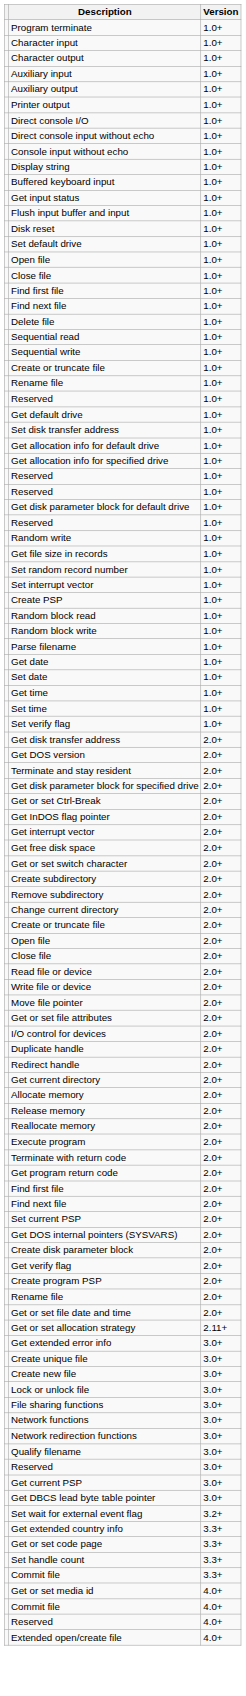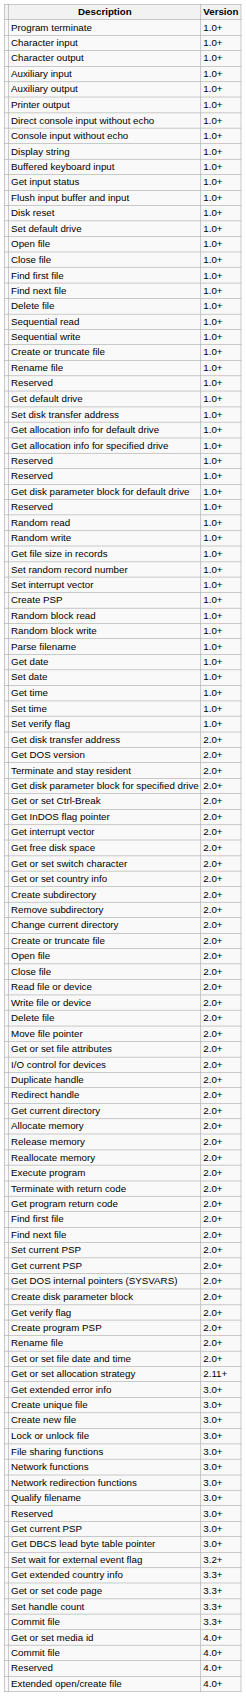 <table class="wikitable" border="1">
 <tr>
 <th></th>
 <th>Description</th>
 <th>Version</th>
 </tr>
 <tr>
 <td></td>
 <td>Program terminate</td>
 <td>1.0+</td>
 </tr>
 <tr>
 <td></td>
 <td>Character input</td>
 <td>1.0+</td>
 </tr>
 <tr>
 <td></td>
 <td>Character output</td>
 <td>1.0+</td>
 </tr>
 <tr>
 <td></td>
 <td>Auxiliary input</td>
 <td>1.0+</td>
 </tr>
 <tr>
 <td></td>
 <td>Auxiliary output</td>
 <td>1.0+</td>
 </tr>
 <tr>
 <td></td>
 <td>Printer output</td>
-<td>1.0+</td>
-</tr>
-<tr>
-<td></td>
-<td>Direct console I/O</td>
 <td>1.0+</td>
 </tr>
 <tr>
 <td></td>
 <td>Direct console input without echo</td>
 <td>1.0+</td>
 </tr>
 <tr>
 <td></td>
 <td>Console input without echo</td>
 <td>1.0+</td>
 </tr>
 <tr>
 <td></td>
 <td>Display string</td>
 <td>1.0+</td>
 </tr>
 <tr>
 <td></td>
 <td>Buffered keyboard input</td>
 <td>1.0+</td>
 </tr>
 <tr>
 <td></td>
 <td>Get input status</td>
 <td>1.0+</td>
 </tr>
 <tr>
 <td></td>
 <td>Flush input buffer and input</td>
 <td>1.0+</td>
 </tr>
 <tr>
 <td></td>
 <td>Disk reset</td>
 <td>1.0+</td>
 </tr>
 <tr>
 <td></td>
 <td>Set default drive</td>
 <td>1.0+</td>
 </tr>
 <tr>
 <td></td>
 <td>Open file</td>
 <td>1.0+</td>
 </tr>
 <tr>
 <td></td>
 <td>Close file</td>
 <td>1.0+</td>
 </tr>
 <tr>
 <td></td>
 <td>Find first file</td>
 <td>1.0+</td>
 </tr>
 <tr>
 <td></td>
 <td>Find next file</td>
 <td>1.0+</td>
 </tr>
 <tr>
 <td></td>
 <td>Delete file</td>
 <td>1.0+</td>
 </tr>
 <tr>
 <td></td>
 <td>Sequential read</td>
 <td>1.0+</td>
 </tr>
 <tr>
 <td></td>
 <td>Sequential write</td>
 <td>1.0+</td>
 </tr>
 <tr>
 <td></td>
 <td>Create or truncate file</td>
 <td>1.0+</td>
 </tr>
 <tr>
 <td></td>
 <td>Rename file</td>
 <td>1.0+</td>
 </tr>
 <tr>
 <td></td>
 <td>Reserved</td>
 <td>1.0+</td>
 </tr>
 <tr>
 <td></td>
 <td>Get default drive</td>
 <td>1.0+</td>
 </tr>
 <tr>
 <td></td>
 <td>Set disk transfer address</td>
 <td>1.0+</td>
 </tr>
 <tr>
 <td></td>
 <td>Get allocation info for default drive</td>
 <td>1.0+</td>
 </tr>
 <tr>
 <td></td>
 <td>Get allocation info for specified drive</td>
 <td>1.0+</td>
 </tr>
 <tr>
 <td></td>
 <td>Reserved</td>
 <td>1.0+</td>
 </tr>
 <tr>
 <td></td>
 <td>Reserved</td>
 <td>1.0+</td>
 </tr>
 <tr>
 <td></td>
 <td>Get disk parameter block for default drive</td>
 <td>1.0+</td>
 </tr>
 <tr>
 <td></td>
 <td>Reserved</td>
 <td>1.0+</td>
 </tr>
 <tr>
 <td></td>
+<td>Random read</td>
+<td>1.0+</td>
+</tr>
+<tr>
+<td></td>
 <td>Random write</td>
 <td>1.0+</td>
 </tr>
 <tr>
 <td></td>
 <td>Get file size in records</td>
 <td>1.0+</td>
 </tr>
 <tr>
 <td></td>
 <td>Set random record number</td>
 <td>1.0+</td>
 </tr>
 <tr>
 <td></td>
 <td>Set interrupt vector</td>
 <td>1.0+</td>
 </tr>
 <tr>
 <td></td>
 <td>Create PSP</td>
 <td>1.0+</td>
 </tr>
 <tr>
 <td></td>
 <td>Random block read</td>
 <td>1.0+</td>
 </tr>
 <tr>
 <td></td>
 <td>Random block write</td>
 <td>1.0+</td>
 </tr>
 <tr>
 <td></td>
 <td>Parse filename</td>
 <td>1.0+</td>
 </tr>
 <tr>
 <td></td>
 <td>Get date</td>
 <td>1.0+</td>
 </tr>
 <tr>
 <td></td>
 <td>Set date</td>
 <td>1.0+</td>
 </tr>
 <tr>
 <td></td>
 <td>Get time</td>
 <td>1.0+</td>
 </tr>
 <tr>
 <td></td>
 <td>Set time</td>
 <td>1.0+</td>
 </tr>
 <tr>
 <td></td>
 <td>Set verify flag</td>
 <td>1.0+</td>
 </tr>
 <tr>
 <td></td>
 <td>Get disk transfer address</td>
 <td>2.0+</td>
 </tr>
 <tr>
 <td></td>
 <td>Get DOS version</td>
 <td>2.0+</td>
 </tr>
 <tr>
 <td></td>
 <td>Terminate and stay resident</td>
 <td>2.0+</td>
 </tr>
 <tr>
 <td></td>
 <td>Get disk parameter block for specified drive</td>
 <td>2.0+</td>
 </tr>
 <tr>
 <td></td>
 <td>Get or set Ctrl-Break</td>
 <td>2.0+</td>
 </tr>
 <tr>
 <td></td>
 <td>Get InDOS flag pointer</td>
 <td>2.0+</td>
 </tr>
 <tr>
 <td></td>
 <td>Get interrupt vector</td>
 <td>2.0+</td>
 </tr>
 <tr>
 <td></td>
 <td>Get free disk space</td>
 <td>2.0+</td>
 </tr>
 <tr>
 <td></td>
 <td>Get or set switch character</td>
 <td>2.0+</td>
 </tr>
 <tr>
 <td></td>
+<td>Get or set country info</td>
+<td>2.0+</td>
+</tr>
+<tr>
+<td></td>
 <td>Create subdirectory</td>
 <td>2.0+</td>
 </tr>
 <tr>
 <td></td>
 <td>Remove subdirectory</td>
 <td>2.0+</td>
 </tr>
 <tr>
 <td></td>
 <td>Change current directory</td>
 <td>2.0+</td>
 </tr>
 <tr>
 <td></td>
 <td>Create or truncate file</td>
 <td>2.0+</td>
 </tr>
 <tr>
 <td></td>
 <td>Open file</td>
 <td>2.0+</td>
 </tr>
 <tr>
 <td></td>
 <td>Close file</td>
 <td>2.0+</td>
 </tr>
 <tr>
 <td></td>
 <td>Read file or device</td>
 <td>2.0+</td>
 </tr>
 <tr>
 <td></td>
 <td>Write file or device</td>
+<td>2.0+</td>
+</tr>
+<tr>
+<td></td>
+<td>Delete file</td>
 <td>2.0+</td>
 </tr>
 <tr>
 <td></td>
 <td>Move file pointer</td>
 <td>2.0+</td>
 </tr>
 <tr>
 <td></td>
 <td>Get or set file attributes</td>
 <td>2.0+</td>
 </tr>
 <tr>
 <td></td>
 <td>I/O control for devices</td>
 <td>2.0+</td>
 </tr>
 <tr>
 <td></td>
 <td>Duplicate handle</td>
 <td>2.0+</td>
 </tr>
 <tr>
 <td></td>
 <td>Redirect handle</td>
 <td>2.0+</td>
 </tr>
 <tr>
 <td></td>
 <td>Get current directory</td>
 <td>2.0+</td>
 </tr>
 <tr>
 <td></td>
 <td>Allocate memory</td>
 <td>2.0+</td>
 </tr>
 <tr>
 <td></td>
 <td>Release memory</td>
 <td>2.0+</td>
 </tr>
 <tr>
 <td></td>
 <td>Reallocate memory</td>
 <td>2.0+</td>
 </tr>
 <tr>
 <td></td>
 <td>Execute program</td>
 <td>2.0+</td>
 </tr>
 <tr>
 <td></td>
 <td>Terminate with return code</td>
 <td>2.0+</td>
 </tr>
 <tr>
 <td></td>
 <td>Get program return code</td>
 <td>2.0+</td>
 </tr>
 <tr>
 <td></td>
 <td>Find first file</td>
 <td>2.0+</td>
 </tr>
 <tr>
 <td></td>
 <td>Find next file</td>
 <td>2.0+</td>
 </tr>
 <tr>
 <td></td>
 <td>Set current PSP</td>
+<td>2.0+</td>
+</tr>
+<tr>
+<td></td>
+<td>Get current PSP</td>
 <td>2.0+</td>
 </tr>
 <tr>
 <td></td>
 <td>Get DOS internal pointers (SYSVARS)</td>
 <td>2.0+</td>
 </tr>
 <tr>
 <td></td>
 <td>Create disk parameter block</td>
 <td>2.0+</td>
 </tr>
 <tr>
 <td></td>
 <td>Get verify flag</td>
 <td>2.0+</td>
 </tr>
 <tr>
 <td></td>
 <td>Create program PSP</td>
 <td>2.0+</td>
 </tr>
 <tr>
 <td></td>
 <td>Rename file</td>
 <td>2.0+</td>
 </tr>
 <tr>
 <td></td>
 <td>Get or set file date and time</td>
 <td>2.0+</td>
 </tr>
 <tr>
 <td></td>
 <td>Get or set allocation strategy</td>
 <td>2.11+</td>
 </tr>
 <tr>
 <td></td>
 <td>Get extended error info</td>
 <td>3.0+</td>
 </tr>
 <tr>
 <td></td>
 <td>Create unique file</td>
 <td>3.0+</td>
 </tr>
 <tr>
 <td></td>
 <td>Create new file</td>
 <td>3.0+</td>
 </tr>
 <tr>
 <td></td>
 <td>Lock or unlock file</td>
 <td>3.0+</td>
 </tr>
 <tr>
 <td></td>
 <td>File sharing functions</td>
 <td>3.0+</td>
 </tr>
 <tr>
 <td></td>
 <td>Network functions</td>
 <td>3.0+</td>
 </tr>
 <tr>
 <td></td>
 <td>Network redirection functions</td>
 <td>3.0+</td>
 </tr>
 <tr>
 <td></td>
 <td>Qualify filename</td>
 <td>3.0+</td>
 </tr>
 <tr>
 <td></td>
 <td>Reserved</td>
 <td>3.0+</td>
 </tr>
 <tr>
 <td></td>
 <td>Get current PSP</td>
 <td>3.0+</td>
 </tr>
 <tr>
 <td></td>
 <td>Get DBCS lead byte table pointer</td>
 <td>3.0+</td>
 </tr>
 <tr>
 <td></td>
 <td>Set wait for external event flag</td>
 <td>3.2+</td>
 </tr>
 <tr>
 <td></td>
 <td>Get extended country info</td>
 <td>3.3+</td>
 </tr>
 <tr>
 <td></td>
 <td>Get or set code page</td>
 <td>3.3+</td>
 </tr>
 <tr>
 <td></td>
 <td>Set handle count</td>
 <td>3.3+</td>
 </tr>
 <tr>
 <td></td>
 <td>Commit file</td>
 <td>3.3+</td>
 </tr>
 <tr>
 <td></td>
 <td>Get or set media id</td>
 <td>4.0+</td>
 </tr>
 <tr>
 <td></td>
 <td>Commit file</td>
 <td>4.0+</td>
 </tr>
 <tr>
 <td></td>
 <td>Reserved</td>
 <td>4.0+</td>
 </tr>
 <tr>
 <td></td>
 <td>Extended open/create file</td>
 <td>4.0+</td>
 </tr>
 </table>
